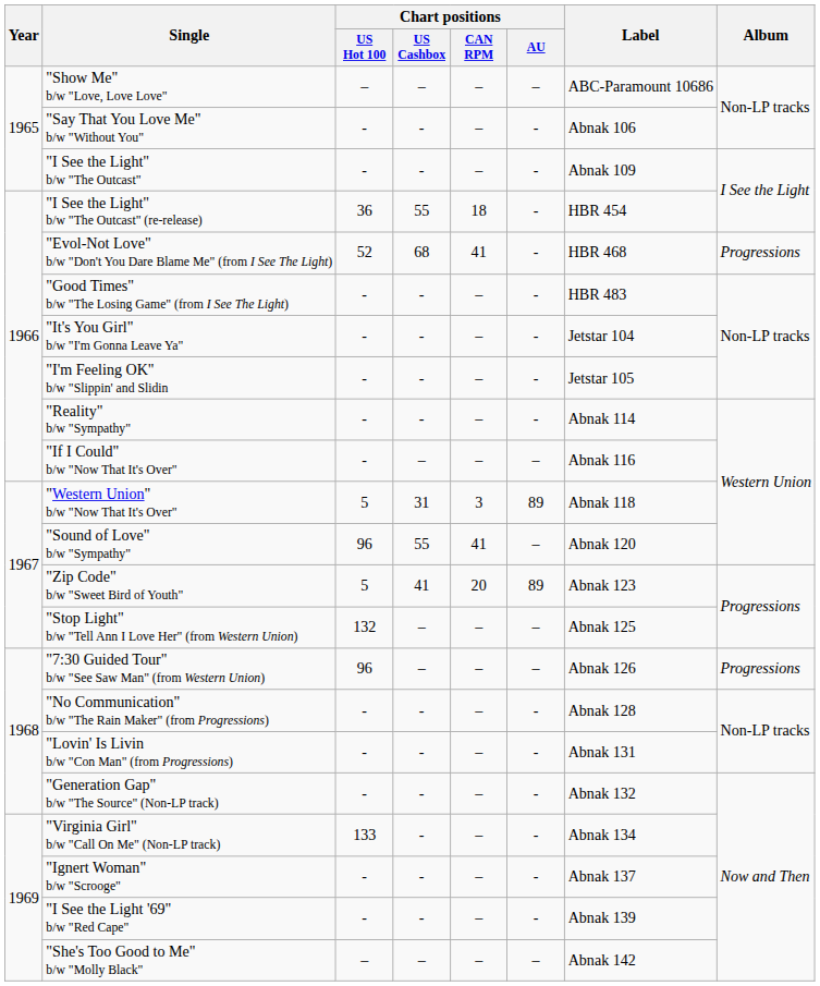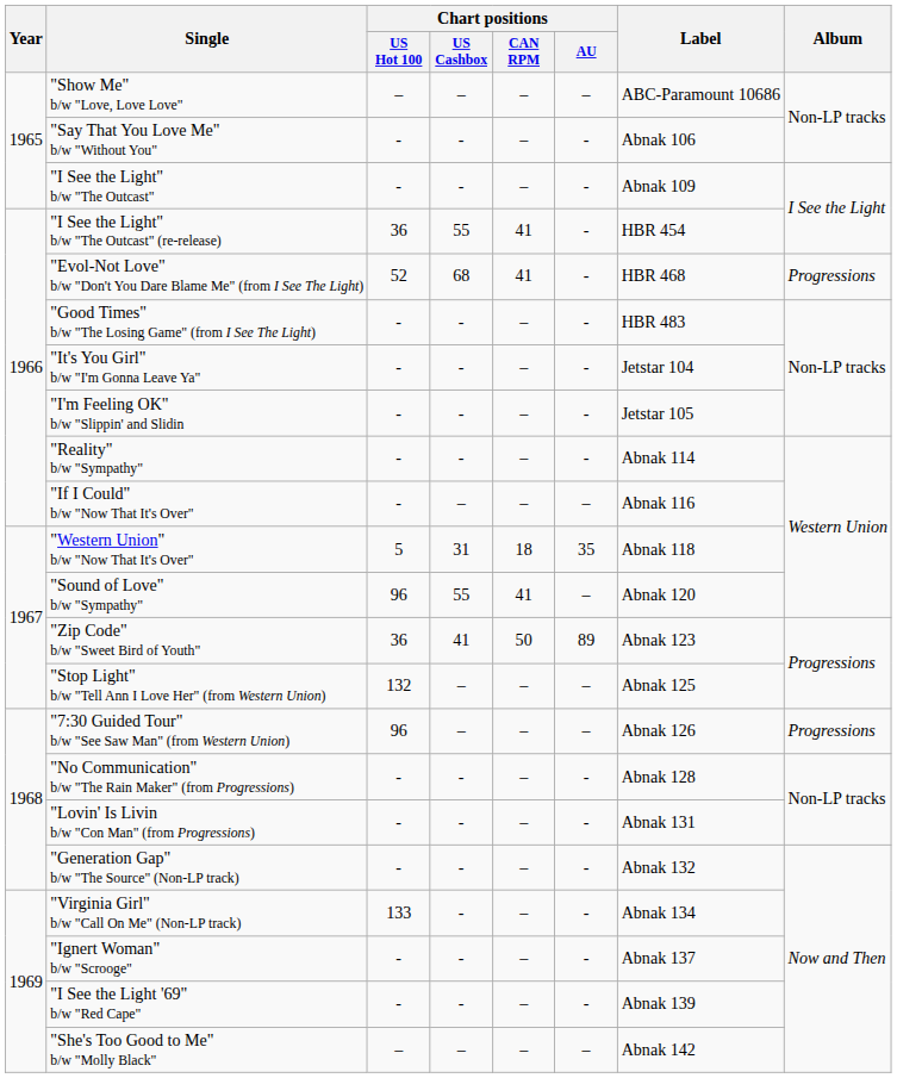 <table class="wikitable">
 <tr>
 <th rowspan="2">Year</th>
 <th rowspan="2">Single</th>
 <th colspan="4">Chart positions</th>
 <th rowspan="2">Label</th>
 <th rowspan="2">Album</th>
 </tr>
 <tr style="font-size:smaller;">
 <th style="width:4em;"><a href='#'>US<br>Hot 100</a><br></th>
 <th style="width:4em;"><a href='#'>US <br>Cashbox</a></th>
 <th style="width:4em;"><a href='#'>CAN <br>RPM</a></th>
 <th style="width:4em;"><a href='#'>AU</a></th>
 </tr>
 <tr>
 <td rowspan="3">1965</td>
 <td>"Show Me"<br><small>b/w "Love, Love Love"</small></td>
 <td align="center">–</td>
 <td align="center">–</td>
 <td align="center">–</td>
 <td align="center">–</td>
 <td>ABC-Paramount 10686</td>
 <td rowspan="2">Non-LP tracks</td>
 </tr>
 <tr>
 <td>"Say That You Love Me"<br><small>b/w "Without You"</small></td>
 <td align="center">-</td>
 <td align="center">-</td>
 <td align="center">–</td>
 <td align="center">-</td>
 <td>Abnak 106</td>
 </tr>
 <tr>
 <td>"I See the Light"<br><small>b/w "The Outcast"</small></td>
 <td align="center">-</td>
 <td align="center">-</td>
 <td align="center">–</td>
 <td align="center">-</td>
 <td>Abnak 109</td>
 <td rowspan="2"><em>I See the Light</em></td>
 </tr>
 <tr>
 <td rowspan="7">1966</td>
 <td>"I See the Light"<br><small>b/w "The Outcast" (re-release)</small></td>
 <td align="center">36</td>
 <td align="center">55</td>
-<td align="center">18</td>
+<td align="center">41</td>
 <td align="center">-</td>
 <td>HBR 454</td>
 </tr>
 <tr>
 <td>"Evol-Not Love"<br><small>b/w "Don't You Dare Blame Me" (from <em>I See The Light</em>)</small></td>
 <td align="center">52</td>
 <td align="center">68</td>
 <td align="center">41</td>
 <td align="center">-</td>
 <td>HBR 468</td>
 <td rowspan="1"><em>Progressions</em></td>
 </tr>
 <tr>
 <td>"Good Times"<br><small>b/w "The Losing Game" (from <em>I See The Light</em>)</small></td>
 <td align="center">-</td>
 <td align="center">-</td>
 <td align="center">–</td>
 <td align="center">-</td>
 <td>HBR 483</td>
 <td rowspan="3">Non-LP tracks</td>
 </tr>
 <tr>
 <td>"It's You Girl"<br><small>b/w "I'm Gonna Leave Ya"</small></td>
 <td align="center">-</td>
 <td align="center">-</td>
 <td align="center">–</td>
 <td align="center">-</td>
 <td>Jetstar 104</td>
 </tr>
 <tr>
 <td>"I'm Feeling OK"<br><small>b/w "Slippin' and Slidin</small></td>
 <td align="center">-</td>
 <td align="center">-</td>
 <td align="center">–</td>
 <td align="center">-</td>
 <td>Jetstar 105</td>
 </tr>
 <tr>
 <td>"Reality"<br><small>b/w "Sympathy"</small></td>
 <td align="center">-</td>
 <td align="center">-</td>
 <td align="center">–</td>
 <td align="center">-</td>
 <td>Abnak 114</td>
 <td rowspan="4"><em>Western Union</em></td>
 </tr>
 <tr>
 <td>"If I Could"<br><small>b/w "Now That It's Over"</small></td>
 <td align="center">-</td>
 <td align="center">–</td>
 <td align="center">–</td>
 <td align="center">–</td>
 <td>Abnak 116</td>
 </tr>
 <tr>
 <td rowspan="4">1967</td>
 <td>"<a href='#'>Western Union</a>"<br><small>b/w "Now That It's Over"</small></td>
 <td align="center">5</td>
 <td align="center">31</td>
-<td align="center">3</td>
-<td align="center">89</td>
+<td align="center">18</td>
+<td align="center">35</td>
 <td>Abnak 118</td>
 </tr>
 <tr>
 <td>"Sound of Love"<br><small>b/w "Sympathy"</small></td>
 <td align="center">96</td>
 <td align="center">55</td>
 <td align="center">41</td>
 <td align="center">–</td>
 <td>Abnak 120</td>
 </tr>
 <tr>
 <td>"Zip Code"<br><small>b/w "Sweet Bird of Youth"</small></td>
-<td align="center">5</td>
+<td align="center">36</td>
 <td align="center">41</td>
-<td align="center">20</td>
+<td align="center">50</td>
 <td align="center">89</td>
 <td>Abnak 123</td>
 <td rowspan="2"><em>Progressions</em></td>
 </tr>
 <tr>
 <td>"Stop Light"<br><small>b/w "Tell Ann I Love Her" (from <em>Western Union</em>)</small></td>
 <td align="center">132</td>
 <td align="center">–</td>
 <td align="center">–</td>
 <td align="center">–</td>
 <td>Abnak 125</td>
 </tr>
 <tr>
 <td rowspan="4">1968</td>
 <td>"7:30 Guided Tour"<br><small>b/w "See Saw Man" (from <em>Western Union</em>)</small></td>
 <td align="center">96</td>
 <td align="center">–</td>
 <td align="center">–</td>
 <td align="center">–</td>
 <td>Abnak 126</td>
 <td rowspan="1"><em>Progressions</em></td>
 </tr>
 <tr>
 <td>"No Communication"<br><small>b/w "The Rain Maker" (from <em>Progressions</em>)</small></td>
 <td align="center">-</td>
 <td align="center">-</td>
 <td align="center">–</td>
 <td align="center">-</td>
 <td>Abnak 128</td>
 <td rowspan="2">Non-LP tracks</td>
 </tr>
 <tr>
 <td>"Lovin' Is Livin<br><small>b/w "Con Man" (from <em>Progressions</em>)</small></td>
 <td align="center">-</td>
 <td align="center">-</td>
 <td align="center">–</td>
 <td align="center">-</td>
 <td>Abnak 131</td>
 </tr>
 <tr>
 <td>"Generation Gap"<br><small>b/w "The Source" (Non-LP track)</small></td>
 <td align="center">-</td>
 <td align="center">-</td>
 <td align="center">–</td>
 <td align="center">-</td>
 <td>Abnak 132</td>
 <td rowspan="5"><em>Now and Then</em></td>
 </tr>
 <tr>
 <td rowspan="4">1969</td>
 <td>"Virginia Girl"<br><small>b/w "Call On Me" (Non-LP track)</small></td>
 <td align="center">133</td>
 <td align="center">-</td>
 <td align="center">–</td>
 <td align="center">-</td>
 <td>Abnak 134</td>
 </tr>
 <tr>
 <td>"Ignert Woman"<br><small>b/w "Scrooge"</small></td>
 <td align="center">-</td>
 <td align="center">-</td>
 <td align="center">–</td>
 <td align="center">-</td>
 <td>Abnak 137</td>
 </tr>
 <tr>
 <td>"I See the Light '69"<br><small>b/w "Red Cape"</small></td>
 <td align="center">-</td>
 <td align="center">-</td>
 <td align="center">–</td>
 <td align="center">-</td>
 <td>Abnak 139</td>
 </tr>
 <tr>
 <td>"She's Too Good to Me"<br><small>b/w "Molly Black"</small></td>
 <td align="center">–</td>
 <td align="center">–</td>
 <td align="center">–</td>
 <td align="center">–</td>
 <td>Abnak 142</td>
 </tr>
 </table>
